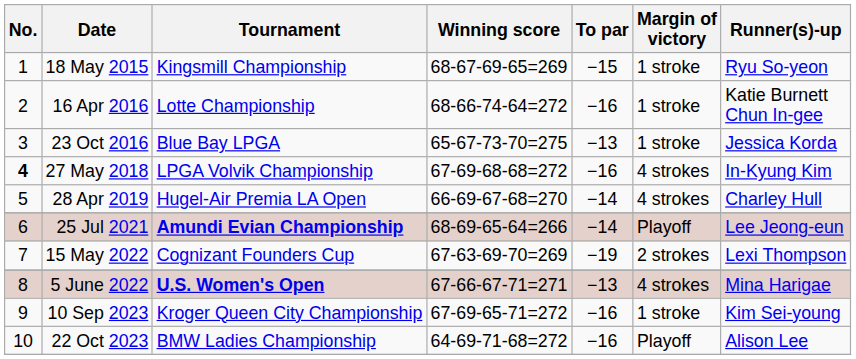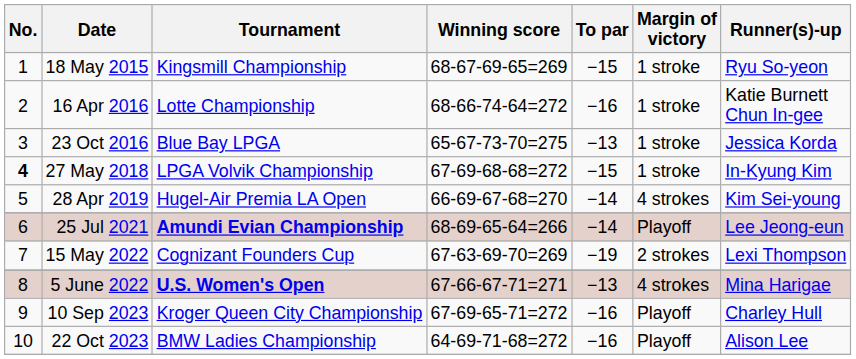 <table class="wikitable" style="font-size:95%;">
 <tr>
 <th>No.</th>
 <th>Date</th>
 <th>Tournament</th>
 <th>Winning score</th>
 <th>To par</th>
 <th>Margin of<br>victory</th>
 <th>Runner(s)-up</th>
 </tr>
 <tr>
 <td align=center>1</td>
 <td align=right>18 May <a href='#'>2015</a></td>
 <td><a href='#'>Kingsmill Championship</a></td>
 <td align=right>68-67-69-65=269</td>
 <td align=center>−15</td>
 <td>1 stroke</td>
 <td> <a href='#'>Ryu So-yeon</a></td>
 </tr>
 <tr>
 <td align=center>2</td>
 <td align=right>16 Apr <a href='#'>2016</a></td>
 <td><a href='#'>Lotte Championship</a></td>
 <td align=right>68-66-74-64=272</td>
 <td align=center>−16</td>
 <td>1 stroke</td>
 <td> Katie Burnett<br> <a href='#'>Chun In-gee</a></td>
 </tr>
 <tr>
 <td align=center>3</td>
 <td align=right>23 Oct <a href='#'>2016</a></td>
 <td><a href='#'>Blue Bay LPGA</a></td>
 <td align=right>65-67-73-70=275</td>
 <td align=center>−13</td>
 <td>1 stroke</td>
 <td> <a href='#'>Jessica Korda</a></td>
 </tr>
 <tr>
 <td align=center><strong>4</strong></td>
 <td align=right>27 May <a href='#'>2018</a></td>
 <td><a href='#'>LPGA Volvik Championship</a></td>
 <td align=right>67-69-68-68=272</td>
-<td align=center>−16</td>
-<td>4 strokes</td>
+<td align=center>−15</td>
+<td>1 stroke</td>
 <td> <a href='#'>In-Kyung Kim</a></td>
 </tr>
 <tr>
 <td align=center>5</td>
 <td align=right>28 Apr <a href='#'>2019</a></td>
 <td><a href='#'>Hugel-Air Premia LA Open</a></td>
 <td align=right>66-69-67-68=270</td>
 <td align=center>−14</td>
 <td>4 strokes</td>
-<td> <a href='#'>Charley Hull</a></td>
+<td> <a href='#'>Kim Sei-young</a></td>
 </tr>
 <tr>
 </tr>
 <tr style="background:#e5d1cb;">
 <td align=center>6</td>
 <td align=right>25 Jul <a href='#'>2021</a></td>
 <td><strong> <a href='#'>Amundi Evian Championship</a></strong></td>
 <td align=right>68-69-65-64=266</td>
 <td align=center>−14</td>
 <td>Playoff</td>
 <td> <a href='#'>Lee Jeong-eun</a></td>
 </tr>
 <tr>
 <td align=center>7</td>
 <td align=right>15 May <a href='#'>2022</a></td>
 <td><a href='#'>Cognizant Founders Cup</a></td>
 <td align=right>67-63-69-70=269</td>
 <td align=center>−19</td>
 <td>2 strokes</td>
 <td> <a href='#'>Lexi Thompson</a></td>
 </tr>
 <tr>
 </tr>
 <tr style="background:#e5d1cb;">
 <td align=center>8</td>
 <td align=right>5 June <a href='#'>2022</a></td>
 <td><strong><a href='#'>U.S. Women's Open</a></strong></td>
 <td align=right>67-66-67-71=271</td>
 <td align=center>−13</td>
 <td>4 strokes</td>
 <td> <a href='#'>Mina Harigae</a></td>
 </tr>
 <tr>
 <td align=center>9</td>
 <td align=right>10 Sep <a href='#'>2023</a></td>
 <td><a href='#'>Kroger Queen City Championship</a></td>
 <td align=right>67-69-65-71=272</td>
 <td align=center>−16</td>
-<td>1 stroke</td>
-<td> <a href='#'>Kim Sei-young</a></td>
+<td>Playoff</td>
+<td> <a href='#'>Charley Hull</a></td>
 </tr>
 <tr>
 <td align=center>10</td>
 <td align=right>22 Oct <a href='#'>2023</a></td>
 <td><a href='#'>BMW Ladies Championship</a></td>
 <td align=right>64-69-71-68=272</td>
 <td align=center>−16</td>
 <td>Playoff</td>
 <td> <a href='#'>Alison Lee</a></td>
 </tr>
 <tr>
 </tr>
 </table>
